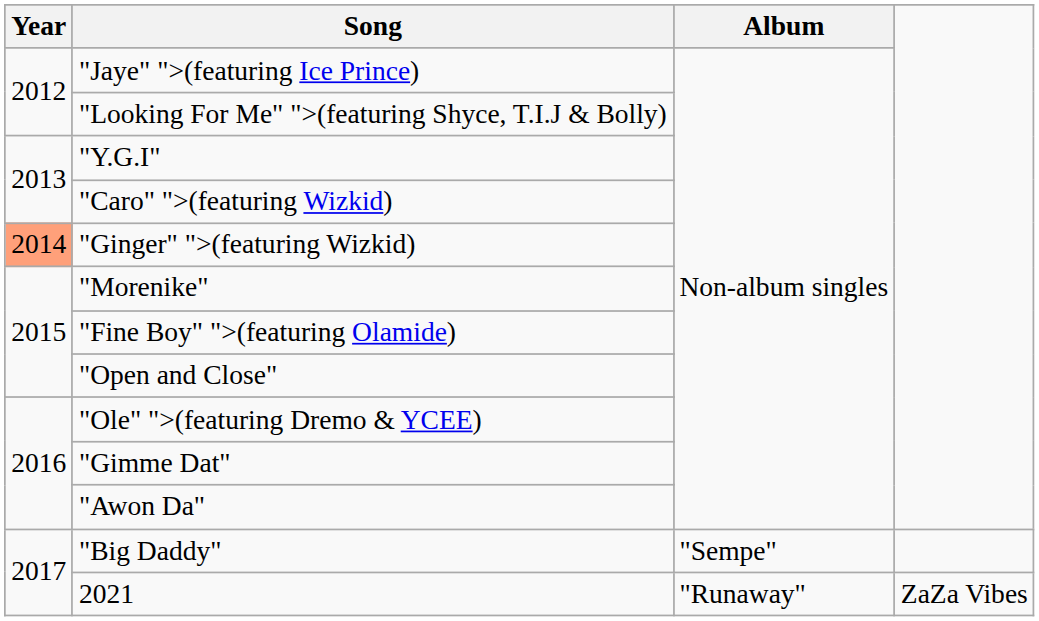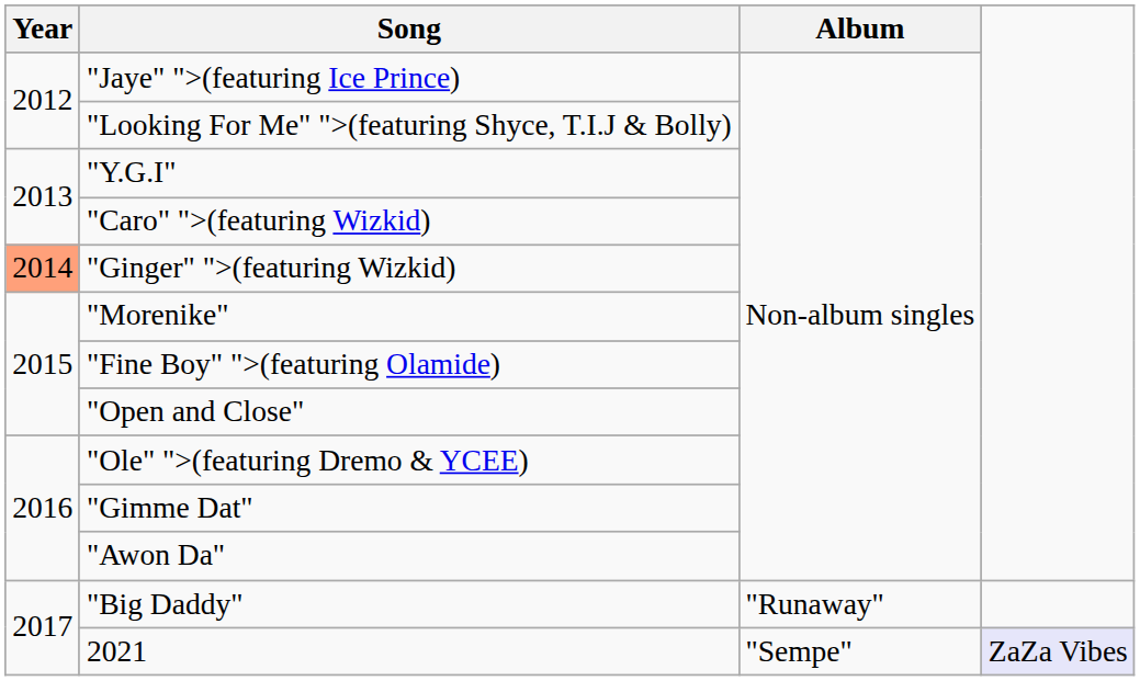 <table class="wikitable sortable">
 <tr>
 <th>Year</th>
 <th>Song</th>
 <th>Album</th>
 </tr>
 <tr>
 <td rowspan="2">2012</td>
 <td>"Jaye"  <span>">(featuring <a href='#'>Ice Prince</a>)</span></td>
 <td rowspan="11">Non-album singles</td>
 </tr>
 <tr>
 <td>"Looking For Me"  <span>">(featuring Shyce, T.I.J & Bolly)</span></td>
 </tr>
 <tr>
 <td rowspan="2">2013</td>
 <td>"Y.G.I"</td>
 </tr>
 <tr>
 <td>"Caro" <span>">(featuring <a href='#'>Wizkid</a>)</span></td>
 </tr>
 <tr>
 <td style="background: lightsalmon;">2014</td>
 <td>"Ginger" <span>">(featuring Wizkid)</span></td>
 </tr>
 <tr>
 <td rowspan="3">2015</td>
 <td>"Morenike"</td>
 </tr>
 <tr>
 <td>"Fine Boy" <span>">(featuring <a href='#'>Olamide</a>)</span></td>
 </tr>
 <tr>
 <td>"Open and Close"</td>
 </tr>
 <tr>
 <td rowspan="3">2016</td>
 <td>"Ole" <span>">(featuring Dremo & <a href='#'>YCEE</a>)</span></td>
 </tr>
 <tr>
 <td>"Gimme Dat"</td>
 </tr>
 <tr>
 <td>"Awon Da"</td>
 </tr>
 <tr>
 <td rowspan="2">2017</td>
 <td>"Big Daddy"</td>
-<td>"Sempe"</td>
+<td>"Runaway"</td>
 <td></td>
 </tr>
 <tr>
 <td>2021</td>
-<td>"Runaway"</td>
-<td>ZaZa Vibes</td>
+<td>"Sempe"</td>
+<td style="background: lavender;">ZaZa Vibes</td>
 </tr>
 </table>
